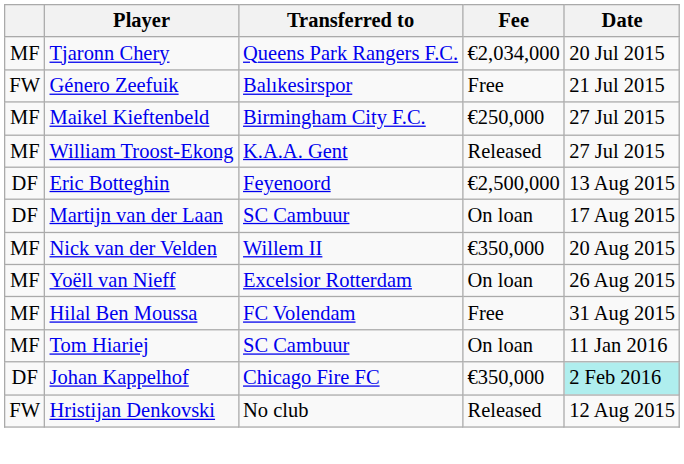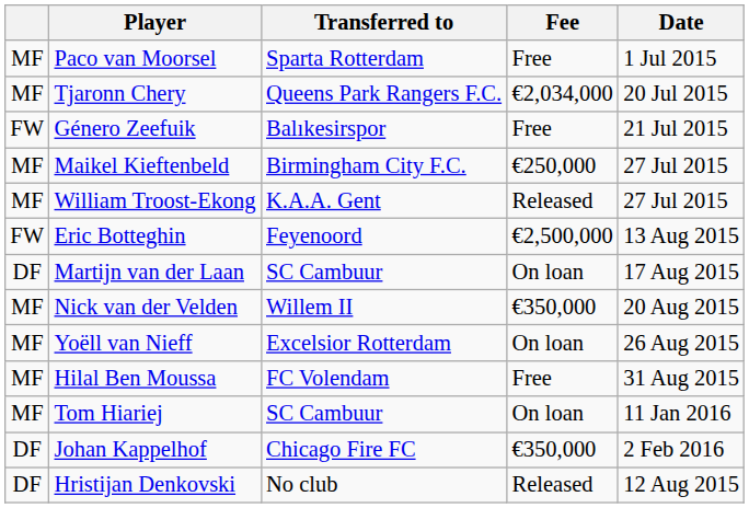 <table class="wikitable plainrowheaders sortable">
 <tr>
 <th></th>
 <th scope="col">Player</th>
 <th>Transferred to</th>
 <th style="width: 65px;">Fee</th>
 <th scope="col">Date</th>
+</tr>
+<tr>
+<td align="center">MF</td>
+<td> <a href='#'>Paco van Moorsel</a></td>
+<td> <a href='#'>Sparta Rotterdam</a></td>
+<td>Free</td>
+<td>1 Jul 2015</td>
 </tr>
 <tr>
 <td align="center">MF</td>
 <td> <a href='#'>Tjaronn Chery</a></td>
 <td> <a href='#'>Queens Park Rangers F.C.</a></td>
 <td>€2,034,000</td>
 <td>20 Jul 2015</td>
 </tr>
 <tr>
 <td align="center">FW</td>
 <td> <a href='#'>Género Zeefuik</a></td>
 <td> <a href='#'>Balıkesirspor</a></td>
 <td>Free</td>
 <td>21 Jul 2015</td>
 </tr>
 <tr>
 <td align="center">MF</td>
 <td> <a href='#'>Maikel Kieftenbeld</a></td>
 <td> <a href='#'>Birmingham City F.C.</a></td>
 <td>€250,000</td>
 <td>27 Jul 2015</td>
 </tr>
 <tr>
 <td align="center">MF</td>
 <td> <a href='#'>William Troost-Ekong</a></td>
 <td> <a href='#'>K.A.A. Gent</a></td>
 <td>Released</td>
 <td>27 Jul 2015</td>
 </tr>
 <tr>
-<td align="center">DF</td>
+<td align="center">FW</td>
 <td> <a href='#'>Eric Botteghin</a></td>
 <td> <a href='#'>Feyenoord</a></td>
 <td>€2,500,000</td>
 <td>13 Aug 2015</td>
 </tr>
 <tr>
 <td align="center">DF</td>
 <td> <a href='#'>Martijn van der Laan</a></td>
 <td> <a href='#'>SC Cambuur</a></td>
 <td>On loan</td>
 <td>17 Aug 2015</td>
 </tr>
 <tr>
 <td align="center">MF</td>
 <td> <a href='#'>Nick van der Velden</a></td>
 <td> <a href='#'>Willem II</a></td>
 <td>€350,000</td>
 <td>20 Aug 2015</td>
 </tr>
 <tr>
 <td align="center">MF</td>
 <td> <a href='#'>Yoëll van Nieff</a></td>
 <td> <a href='#'>Excelsior Rotterdam</a></td>
 <td>On loan</td>
 <td>26 Aug 2015</td>
 </tr>
 <tr>
 <td align="center">MF</td>
 <td> <a href='#'>Hilal Ben Moussa</a></td>
 <td> <a href='#'>FC Volendam</a></td>
 <td>Free</td>
 <td>31 Aug 2015</td>
 </tr>
 <tr>
 <td align="center">MF</td>
 <td> <a href='#'>Tom Hiariej</a></td>
 <td> <a href='#'>SC Cambuur</a></td>
 <td>On loan</td>
 <td>11 Jan 2016</td>
 </tr>
 <tr>
 <td align="center">DF</td>
 <td> <a href='#'>Johan Kappelhof</a></td>
 <td> <a href='#'>Chicago Fire FC</a></td>
 <td>€350,000</td>
-<td style="background: paleturquoise;">2 Feb 2016</td>
+<td>2 Feb 2016</td>
 </tr>
 <tr>
-<td align="center">FW</td>
+<td align="center">DF</td>
 <td> <a href='#'>Hristijan Denkovski</a></td>
 <td>No club</td>
 <td>Released</td>
 <td>12 Aug 2015</td>
 </tr>
 </table>
